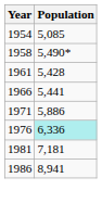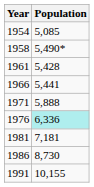 <table class="wikitable">
 <tr>
 <th>Year</th>
 <th>Population</th>
 </tr>
 <tr>
 <td>1954</td>
 <td>5,085</td>
 </tr>
 <tr>
 <td>1958</td>
 <td>5,490*</td>
 </tr>
 <tr>
 <td>1961</td>
 <td>5,428</td>
 </tr>
 <tr>
 <td>1966</td>
 <td>5,441</td>
 </tr>
 <tr>
 <td>1971</td>
-<td>5,886</td>
+<td>5,888</td>
 </tr>
 <tr>
 <td>1976</td>
 <td style="background: paleturquoise;">6,336</td>
 </tr>
 <tr>
 <td>1981</td>
 <td>7,181</td>
 </tr>
 <tr>
 <td>1986</td>
-<td>8,941</td>
+<td>8,730</td>
+</tr>
+<tr>
+<td>1991</td>
+<td>10,155</td>
 </tr>
 </table>
